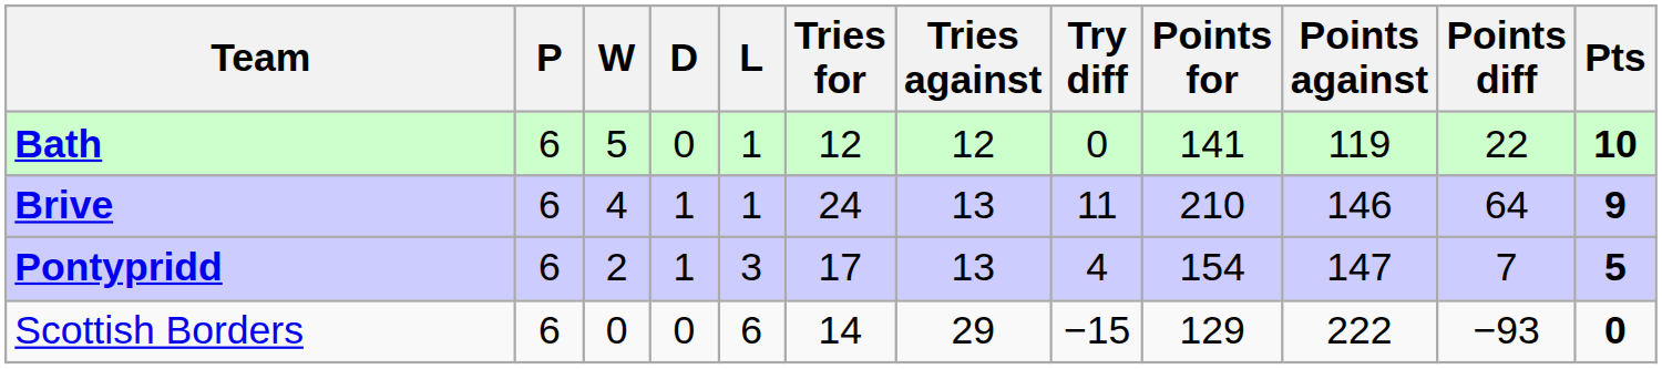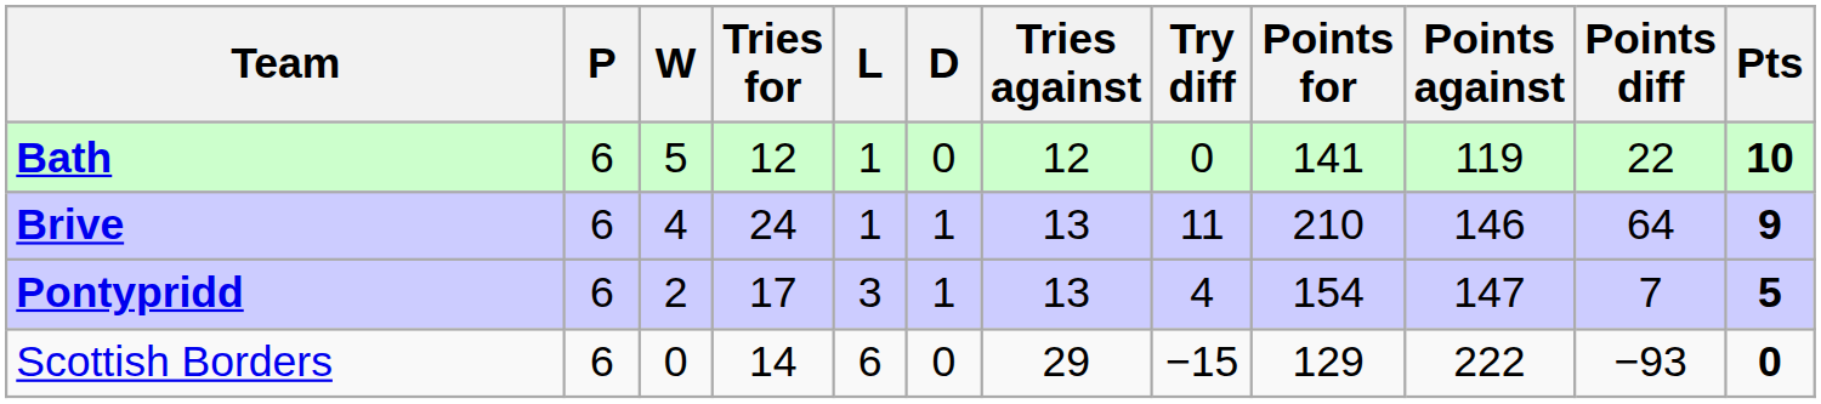 <table class="wikitable" style="text-align: center;">
 <tr>
 <th width="200">Team</th>
 <th width="20">P</th>
 <th width="20">W</th>
+<th width="20">Tries for</th>
+<th width="20">L</th>
 <th width="20">D</th>
-<th width="20">L</th>
-<th width="20">Tries for</th>
 <th width="20">Tries against</th>
 <th width="30">Try diff</th>
 <th width="20">Points for</th>
 <th width="20">Points against</th>
 <th width="25">Points diff</th>
 <th width="20">Pts</th>
 </tr>
 <tr bgcolor="#ccffcc">
 <td align="left">  <strong><a href='#'>Bath</a></strong></td>
 <td>6</td>
 <td>5</td>
+<td>12</td>
+<td>1</td>
 <td>0</td>
-<td>1</td>
-<td>12</td>
 <td>12</td>
 <td>0</td>
 <td>141</td>
 <td>119</td>
 <td>22</td>
 <td><strong>10</strong></td>
 </tr>
 <tr bgcolor="#ccccff">
 <td align="left"> <strong><a href='#'>Brive</a></strong></td>
 <td>6</td>
 <td>4</td>
+<td>24</td>
 <td>1</td>
 <td>1</td>
-<td>24</td>
 <td>13</td>
 <td>11</td>
 <td>210</td>
 <td>146</td>
 <td>64</td>
 <td><strong>9</strong></td>
 </tr>
 <tr bgcolor="#ccccff">
 <td align="left"> <strong> <a href='#'>Pontypridd</a></strong></td>
 <td>6</td>
 <td>2</td>
+<td>17</td>
+<td>3</td>
 <td>1</td>
-<td>3</td>
-<td>17</td>
 <td>13</td>
 <td>4</td>
 <td>154</td>
 <td>147</td>
 <td>7</td>
 <td><strong>5</strong></td>
 </tr>
 <tr>
 <td align="left"> <a href='#'>Scottish Borders</a></td>
 <td>6</td>
 <td>0</td>
+<td>14</td>
+<td>6</td>
 <td>0</td>
-<td>6</td>
-<td>14</td>
 <td>29</td>
 <td>−15</td>
 <td>129</td>
 <td>222</td>
 <td>−93</td>
 <td><strong>0</strong></td>
 </tr>
 </table>
